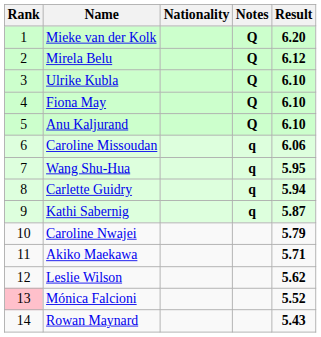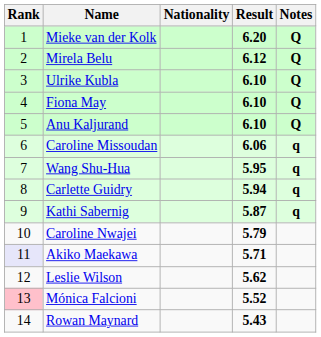 <table class="wikitable sortable" style="text-align:center">
 <tr>
 <th>Rank</th>
 <th>Name</th>
 <th>Nationality</th>
+<th>Result</th>
 <th>Notes</th>
-<th>Result</th>
 </tr>
 <tr bgcolor=ccffcc>
 <td>1</td>
 <td align=left><a href='#'>Mieke van der Kolk</a></td>
 <td align=left></td>
+<td><strong>6.20</strong></td>
 <td><strong>Q</strong></td>
-<td><strong>6.20</strong></td>
 </tr>
 <tr bgcolor=ccffcc>
 <td>2</td>
 <td align=left><a href='#'>Mirela Belu</a></td>
 <td align=left></td>
+<td><strong>6.12</strong></td>
 <td><strong>Q</strong></td>
-<td><strong>6.12</strong></td>
 </tr>
 <tr bgcolor=ccffcc>
 <td>3</td>
 <td align=left><a href='#'>Ulrike Kubla</a></td>
 <td align=left></td>
+<td><strong>6.10</strong></td>
 <td><strong>Q</strong></td>
-<td><strong>6.10</strong></td>
 </tr>
 <tr bgcolor=ccffcc>
 <td>4</td>
 <td align=left><a href='#'>Fiona May</a></td>
 <td align=left></td>
+<td><strong>6.10</strong></td>
 <td><strong>Q</strong></td>
-<td><strong>6.10</strong></td>
 </tr>
 <tr bgcolor=ccffcc>
 <td>5</td>
 <td align=left><a href='#'>Anu Kaljurand</a></td>
 <td align=left></td>
+<td><strong>6.10</strong></td>
 <td><strong>Q</strong></td>
-<td><strong>6.10</strong></td>
 </tr>
 <tr bgcolor=ddffdd>
 <td>6</td>
 <td align=left><a href='#'>Caroline Missoudan</a></td>
 <td align=left></td>
+<td><strong>6.06</strong></td>
 <td><strong>q</strong></td>
-<td><strong>6.06</strong></td>
 </tr>
 <tr bgcolor=ddffdd>
 <td>7</td>
 <td align=left><a href='#'>Wang Shu-Hua</a></td>
 <td align=left></td>
+<td><strong>5.95</strong></td>
 <td><strong>q</strong></td>
-<td><strong>5.95</strong></td>
 </tr>
 <tr bgcolor=ddffdd>
 <td>8</td>
 <td align=left><a href='#'>Carlette Guidry</a></td>
 <td align=left></td>
+<td><strong>5.94</strong></td>
 <td><strong>q</strong></td>
-<td><strong>5.94</strong></td>
 </tr>
 <tr bgcolor=ddffdd>
 <td>9</td>
 <td align=left><a href='#'>Kathi Sabernig</a></td>
 <td align=left></td>
+<td><strong>5.87</strong></td>
 <td><strong>q</strong></td>
-<td><strong>5.87</strong></td>
 </tr>
 <tr>
 <td>10</td>
 <td align=left><a href='#'>Caroline Nwajei</a></td>
 <td align=left></td>
+<td><strong>5.79</strong></td>
 <td></td>
-<td><strong>5.79</strong></td>
 </tr>
 <tr>
-<td>11</td>
+<td style="background: lavender;">11</td>
 <td align=left><a href='#'>Akiko Maekawa</a></td>
 <td align=left></td>
+<td><strong>5.71</strong></td>
 <td></td>
-<td><strong>5.71</strong></td>
 </tr>
 <tr>
 <td>12</td>
 <td align=left><a href='#'>Leslie Wilson</a></td>
 <td align=left></td>
+<td><strong>5.62</strong></td>
 <td></td>
-<td><strong>5.62</strong></td>
 </tr>
 <tr>
 <td style="background: pink;">13</td>
 <td align=left><a href='#'>Mónica Falcioni</a></td>
 <td align=left></td>
+<td><strong>5.52</strong></td>
 <td></td>
-<td><strong>5.52</strong></td>
 </tr>
 <tr>
 <td>14</td>
 <td align=left><a href='#'>Rowan Maynard</a></td>
 <td align=left></td>
+<td><strong>5.43</strong></td>
 <td></td>
-<td><strong>5.43</strong></td>
 </tr>
 </table>
